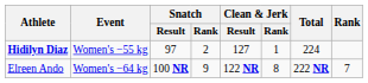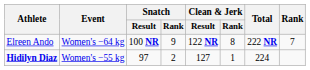 <table class="wikitable" style="font-size:90%">
 <tr>
 <th rowspan="2">Athlete</th>
 <th rowspan="2">Event</th>
 <th colspan="2">Snatch</th>
 <th colspan="2">Clean & Jerk</th>
 <th rowspan="2">Total</th>
 <th rowspan="2">Rank</th>
 </tr>
 <tr style="font-size:95%">
 <th>Result</th>
 <th>Rank</th>
 <th>Result</th>
 <th>Rank</th>
 </tr>
 <tr align=center>
+<td align=left><a href='#'>Elreen Ando</a></td>
+<td align=left><a href='#'>Women's −64 kg</a></td>
+<td>100 <strong><a href='#'>NR</a></strong></td>
+<td>9</td>
+<td>122 <strong><a href='#'>NR</a></strong></td>
+<td>8</td>
+<td>222 <strong><a href='#'>NR</a></strong></td>
+<td>7</td>
+</tr>
+<tr align=center>
 <td align=left><strong><a href='#'>Hidilyn Diaz</a></strong></td>
 <td align=left><a href='#'>Women's −55 kg</a></td>
 <td>97</td>
 <td>2</td>
 <td>127 </td>
 <td>1</td>
 <td>224 </td>
 <td></td>
 </tr>
-<tr align=center>
-<td align=left><a href='#'>Elreen Ando</a></td>
-<td align=left><a href='#'>Women's −64 kg</a></td>
-<td>100 <strong><a href='#'>NR</a></strong></td>
-<td>9</td>
-<td>122 <strong><a href='#'>NR</a></strong></td>
-<td>8</td>
-<td>222 <strong><a href='#'>NR</a></strong></td>
-<td>7</td>
-</tr>
 </table>
